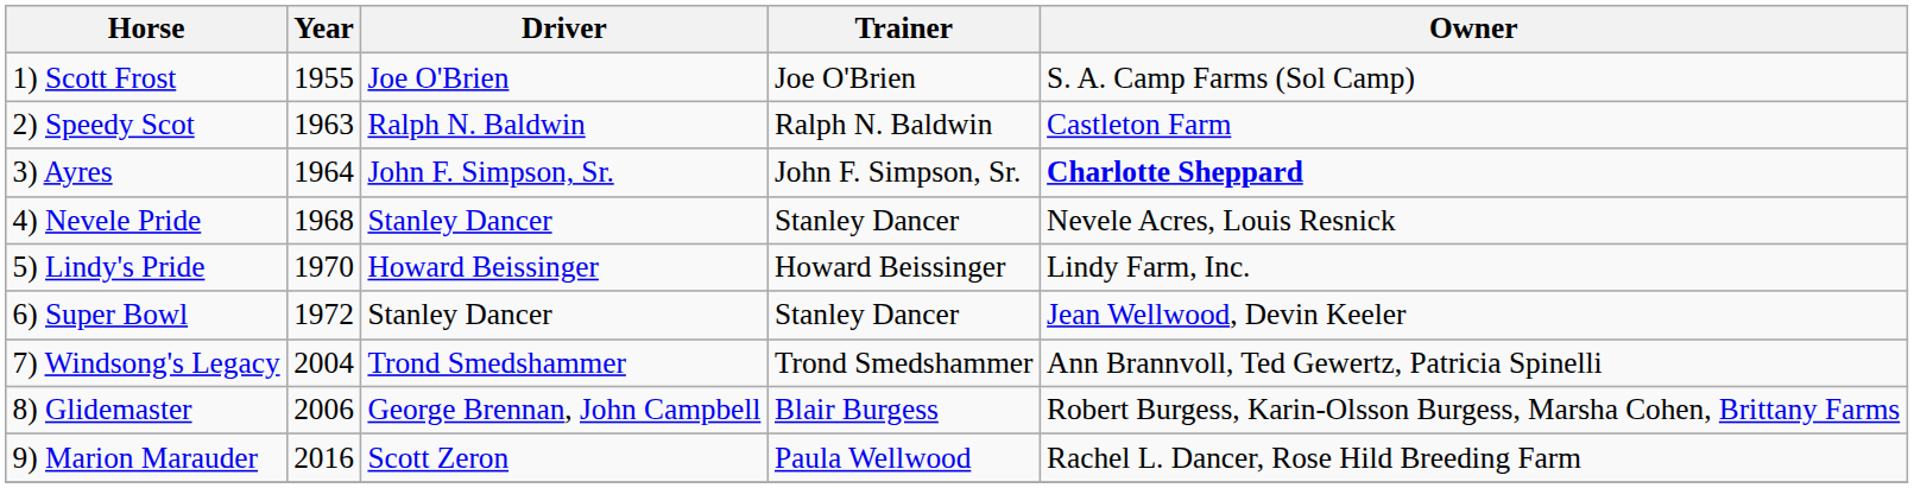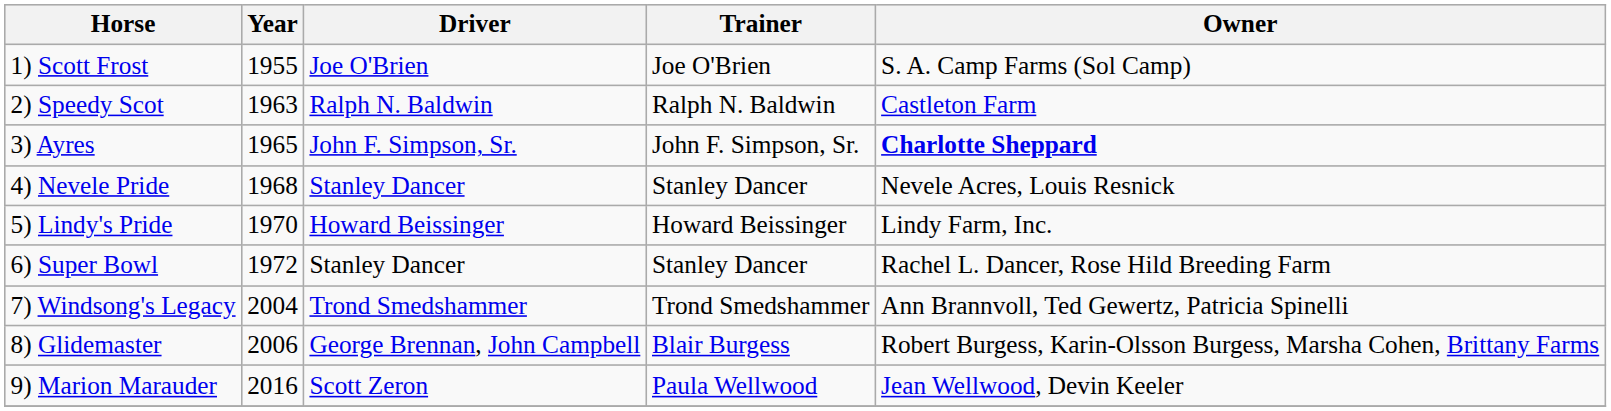 <table class="wikitable">
 <tr>
 <th>Horse</th>
 <th>Year</th>
 <th>Driver</th>
 <th>Trainer</th>
 <th>Owner</th>
 </tr>
 <tr>
 <td>1) <a href='#'>Scott Frost</a></td>
 <td>1955</td>
 <td><a href='#'>Joe O'Brien</a></td>
 <td>Joe O'Brien</td>
 <td>S. A. Camp Farms (Sol Camp)</td>
 </tr>
 <tr>
 <td>2) <a href='#'>Speedy Scot</a></td>
 <td>1963</td>
 <td><a href='#'>Ralph N. Baldwin</a></td>
 <td>Ralph N. Baldwin</td>
 <td><a href='#'>Castleton Farm</a></td>
 </tr>
 <tr>
 <td>3) <a href='#'>Ayres</a></td>
-<td>1964</td>
+<td>1965</td>
 <td><a href='#'>John F. Simpson, Sr.</a></td>
 <td>John F. Simpson, Sr.</td>
 <td><strong><a href='#'>Charlotte Sheppard</a></strong></td>
 </tr>
 <tr>
 <td>4) <a href='#'>Nevele Pride</a></td>
 <td>1968</td>
 <td><a href='#'>Stanley Dancer</a></td>
 <td>Stanley Dancer</td>
 <td>Nevele Acres, Louis Resnick</td>
 </tr>
 <tr>
 <td>5) <a href='#'>Lindy's Pride</a></td>
 <td>1970</td>
 <td><a href='#'>Howard Beissinger</a></td>
 <td>Howard Beissinger</td>
 <td>Lindy Farm, Inc.</td>
 </tr>
 <tr>
 <td>6) <a href='#'>Super Bowl</a></td>
 <td>1972</td>
 <td>Stanley Dancer</td>
 <td>Stanley Dancer</td>
-<td><a href='#'>Jean Wellwood</a>, Devin Keeler</td>
+<td>Rachel L. Dancer, Rose Hild Breeding Farm</td>
 </tr>
 <tr>
 <td>7) <a href='#'>Windsong's Legacy</a></td>
 <td>2004</td>
 <td><a href='#'>Trond Smedshammer</a></td>
 <td>Trond Smedshammer</td>
 <td>Ann Brannvoll, Ted Gewertz, Patricia Spinelli</td>
 </tr>
 <tr>
 <td>8) <a href='#'>Glidemaster</a></td>
 <td>2006</td>
 <td><a href='#'>George Brennan</a>, <a href='#'>John Campbell</a></td>
 <td><a href='#'>Blair Burgess</a></td>
 <td>Robert Burgess, Karin-Olsson Burgess, Marsha Cohen, <a href='#'>Brittany Farms</a></td>
 </tr>
 <tr>
 <td>9) <a href='#'>Marion Marauder</a></td>
 <td>2016</td>
 <td><a href='#'>Scott Zeron</a></td>
 <td><a href='#'>Paula Wellwood</a></td>
-<td>Rachel L. Dancer, Rose Hild Breeding Farm</td>
+<td><a href='#'>Jean Wellwood</a>, Devin Keeler</td>
 </tr>
 <tr>
 </tr>
 </table>
